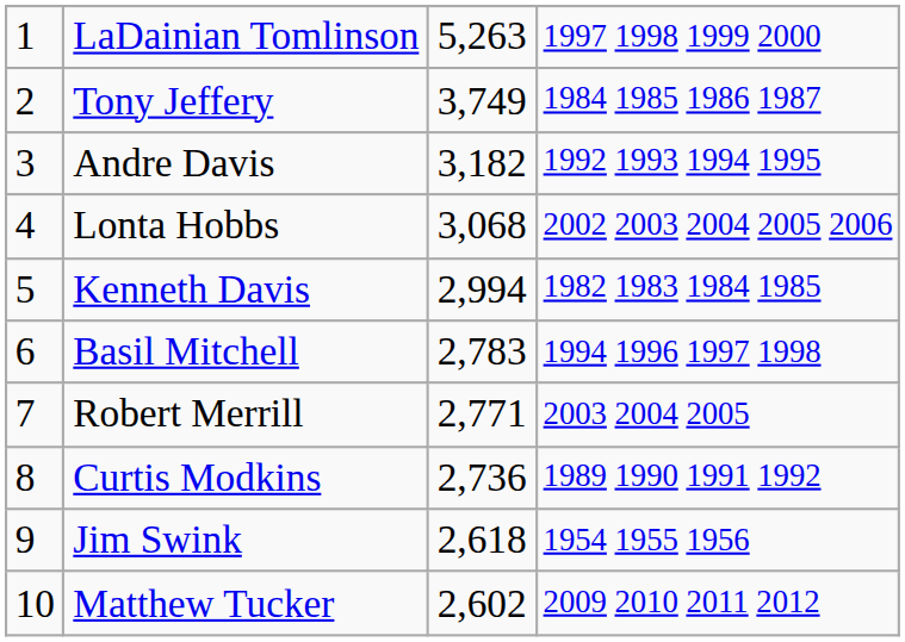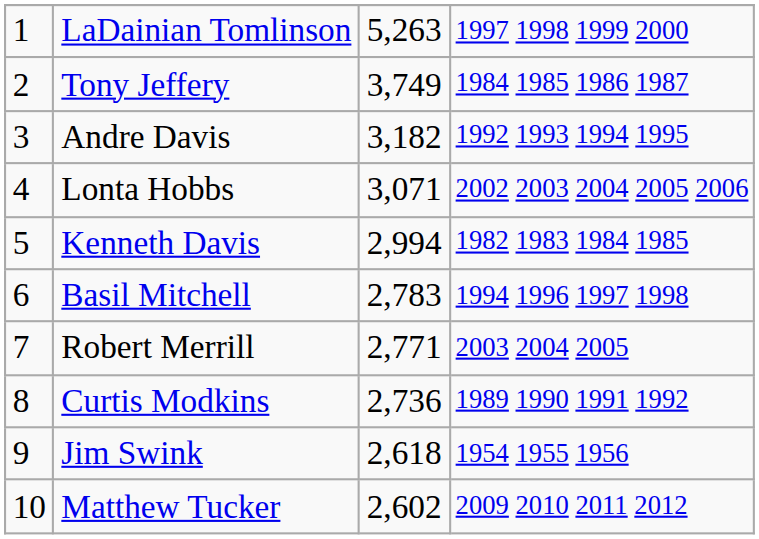 <table class="wikitable">
 <tr>
 </tr>
 <tr>
 <td>1</td>
 <td><a href='#'>LaDainian Tomlinson</a></td>
 <td>5,263</td>
 <td style="font-size:80%;"><a href='#'>1997</a> <a href='#'>1998</a> <a href='#'>1999</a> <a href='#'>2000</a></td>
 </tr>
 <tr>
 <td>2</td>
 <td><a href='#'>Tony Jeffery</a></td>
 <td>3,749</td>
 <td style="font-size:80%;"><a href='#'>1984</a> <a href='#'>1985</a> <a href='#'>1986</a> <a href='#'>1987</a></td>
 </tr>
 <tr>
 <td>3</td>
 <td>Andre Davis</td>
 <td>3,182</td>
 <td style="font-size:80%;"><a href='#'>1992</a> <a href='#'>1993</a> <a href='#'>1994</a> <a href='#'>1995</a></td>
 </tr>
 <tr>
 <td>4</td>
 <td>Lonta Hobbs</td>
-<td>3,068</td>
+<td>3,071</td>
 <td style="font-size:80%;"><a href='#'>2002</a> <a href='#'>2003</a> <a href='#'>2004</a> <a href='#'>2005</a> <a href='#'>2006</a></td>
 </tr>
 <tr>
 <td>5</td>
 <td><a href='#'>Kenneth Davis</a></td>
 <td>2,994</td>
 <td style="font-size:80%;"><a href='#'>1982</a> <a href='#'>1983</a> <a href='#'>1984</a> <a href='#'>1985</a></td>
 </tr>
 <tr>
 <td>6</td>
 <td><a href='#'>Basil Mitchell</a></td>
 <td>2,783</td>
 <td style="font-size:80%;"><a href='#'>1994</a> <a href='#'>1996</a> <a href='#'>1997</a> <a href='#'>1998</a></td>
 </tr>
 <tr>
 <td>7</td>
 <td>Robert Merrill</td>
 <td>2,771</td>
 <td style="font-size:80%;"><a href='#'>2003</a> <a href='#'>2004</a> <a href='#'>2005</a></td>
 </tr>
 <tr>
 <td>8</td>
 <td><a href='#'>Curtis Modkins</a></td>
 <td>2,736</td>
 <td style="font-size:80%;"><a href='#'>1989</a> <a href='#'>1990</a> <a href='#'>1991</a> <a href='#'>1992</a></td>
 </tr>
 <tr>
 <td>9</td>
 <td><a href='#'>Jim Swink</a></td>
 <td>2,618</td>
 <td style="font-size:80%;"><a href='#'>1954</a> <a href='#'>1955</a> <a href='#'>1956</a></td>
 </tr>
 <tr>
 <td>10</td>
 <td><a href='#'>Matthew Tucker</a></td>
 <td>2,602</td>
 <td style="font-size:80%;"><a href='#'>2009</a> <a href='#'>2010</a> <a href='#'>2011</a> <a href='#'>2012</a></td>
 </tr>
 </table>
